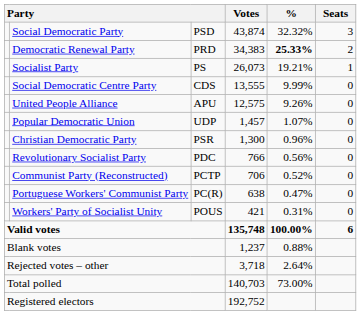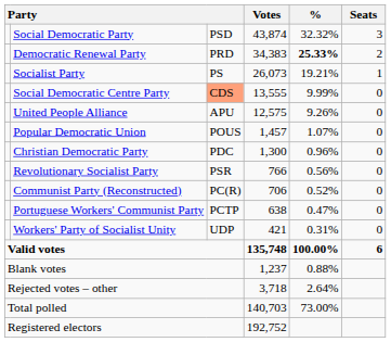 <table class="wikitable" border="1" style="text-align:right;">
 <tr>
 <th style="text-align:left;" colspan=3>Party</th>
 <th align=center width="50">Votes</th>
 <th align=center width="50">%</th>
 <th align=center width="50">Seats</th>
 </tr>
 <tr>
 <td></td>
 <td align=left><a href='#'>Social Democratic Party</a></td>
 <td align=left>PSD</td>
 <td>43,874</td>
 <td>32.32%</td>
 <td>3</td>
 </tr>
 <tr>
 <td></td>
 <td align=left><a href='#'>Democratic Renewal Party</a></td>
 <td align=left>PRD</td>
 <td>34,383</td>
 <td><strong>25.33%</strong></td>
 <td>2</td>
 </tr>
 <tr>
 <td></td>
 <td align=left><a href='#'>Socialist Party</a></td>
 <td align=left>PS</td>
 <td>26,073</td>
 <td>19.21%</td>
 <td>1</td>
 </tr>
 <tr>
 <td></td>
 <td align=left style="white-space: nowrap;"><a href='#'>Social Democratic Centre Party</a></td>
-<td align=left>CDS</td>
+<td align=left style="background: lightsalmon;">CDS</td>
 <td>13,555</td>
 <td>9.99%</td>
 <td>0</td>
 </tr>
 <tr>
 <td></td>
 <td align=left><a href='#'>United People Alliance</a></td>
 <td align=left>APU</td>
 <td>12,575</td>
 <td>9.26%</td>
 <td>0</td>
 </tr>
 <tr>
 <td></td>
 <td align=left><a href='#'>Popular Democratic Union</a></td>
-<td align=left>UDP</td>
+<td align=left>POUS</td>
 <td>1,457</td>
 <td>1.07%</td>
 <td>0</td>
 </tr>
 <tr>
 <td></td>
 <td align=left style="white-space: nowrap;"><a href='#'>Christian Democratic Party</a></td>
-<td align=left>PSR</td>
+<td align=left>PDC</td>
 <td>1,300</td>
 <td>0.96%</td>
 <td>0</td>
 </tr>
 <tr>
 <td></td>
 <td align=left><a href='#'>Revolutionary Socialist Party</a></td>
-<td align=left>PDC</td>
+<td align=left>PSR</td>
 <td>766</td>
 <td>0.56%</td>
 <td>0</td>
 </tr>
 <tr>
 <td></td>
 <td align=left><a href='#'>Communist Party (Reconstructed)</a></td>
-<td align=left>PCTP</td>
+<td align=left>PC(R)</td>
 <td>706</td>
 <td>0.52%</td>
 <td>0</td>
 </tr>
 <tr>
 <td></td>
 <td align=left><a href='#'>Portuguese Workers' Communist Party</a></td>
-<td align=left>PC(R)</td>
+<td align=left>PCTP</td>
 <td>638</td>
 <td>0.47%</td>
 <td>0</td>
 </tr>
 <tr>
 <td></td>
 <td align=left><a href='#'>Workers' Party of Socialist Unity</a></td>
-<td align=left>POUS</td>
+<td align=left>UDP</td>
 <td>421</td>
 <td>0.31%</td>
 <td>0</td>
 </tr>
 <tr style="font-weight:bold">
 <td align=left colspan=3>Valid votes</td>
 <td>135,748</td>
 <td>100.00%</td>
 <td>6</td>
 </tr>
 <tr>
 <td align=left colspan=3>Blank votes</td>
 <td>1,237</td>
 <td>0.88%</td>
 <td></td>
 </tr>
 <tr>
 <td align=left colspan=3>Rejected votes – other</td>
 <td>3,718</td>
 <td>2.64%</td>
 <td></td>
 </tr>
 <tr>
 <td align=left colspan=3>Total polled</td>
 <td>140,703</td>
 <td>73.00%</td>
 <td></td>
 </tr>
 <tr>
 <td align=left colspan=3>Registered electors</td>
 <td>192,752</td>
 <td></td>
 <td></td>
 </tr>
 </table>
